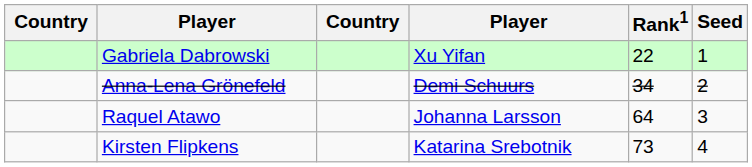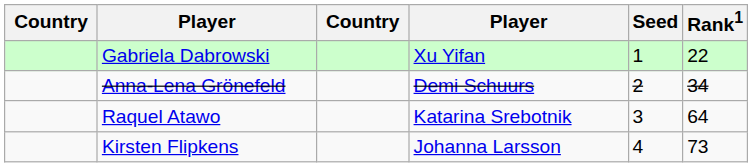 <table class="sortable wikitable">
 <tr>
 <th width="70">Country</th>
 <th width="175">Player</th>
 <th width="70">Country</th>
 <th width="175">Player</th>
+<th>Seed</th>
 <th>Rank<sup>1</sup></th>
-<th>Seed</th>
 </tr>
 <tr bgcolor=#cfc>
 <td></td>
 <td><a href='#'>Gabriela Dabrowski</a></td>
 <td></td>
 <td><a href='#'>Xu Yifan</a></td>
+<td>1</td>
 <td>22</td>
-<td>1</td>
 </tr>
 <tr>
 <td><s></s></td>
 <td><s><a href='#'>Anna-Lena Grönefeld</a></s></td>
 <td><s></s></td>
 <td><s><a href='#'>Demi Schuurs</a></s></td>
+<td><s>2</s></td>
 <td><s>34</s></td>
-<td><s>2</s></td>
 </tr>
 <tr>
 <td></td>
 <td><a href='#'>Raquel Atawo</a></td>
 <td></td>
-<td><a href='#'>Johanna Larsson</a></td>
+<td><a href='#'>Katarina Srebotnik</a></td>
+<td>3</td>
 <td>64</td>
-<td>3</td>
 </tr>
 <tr>
 <td></td>
 <td><a href='#'>Kirsten Flipkens</a></td>
 <td></td>
-<td><a href='#'>Katarina Srebotnik</a></td>
+<td><a href='#'>Johanna Larsson</a></td>
+<td>4</td>
 <td>73</td>
-<td>4</td>
 </tr>
 </table>
